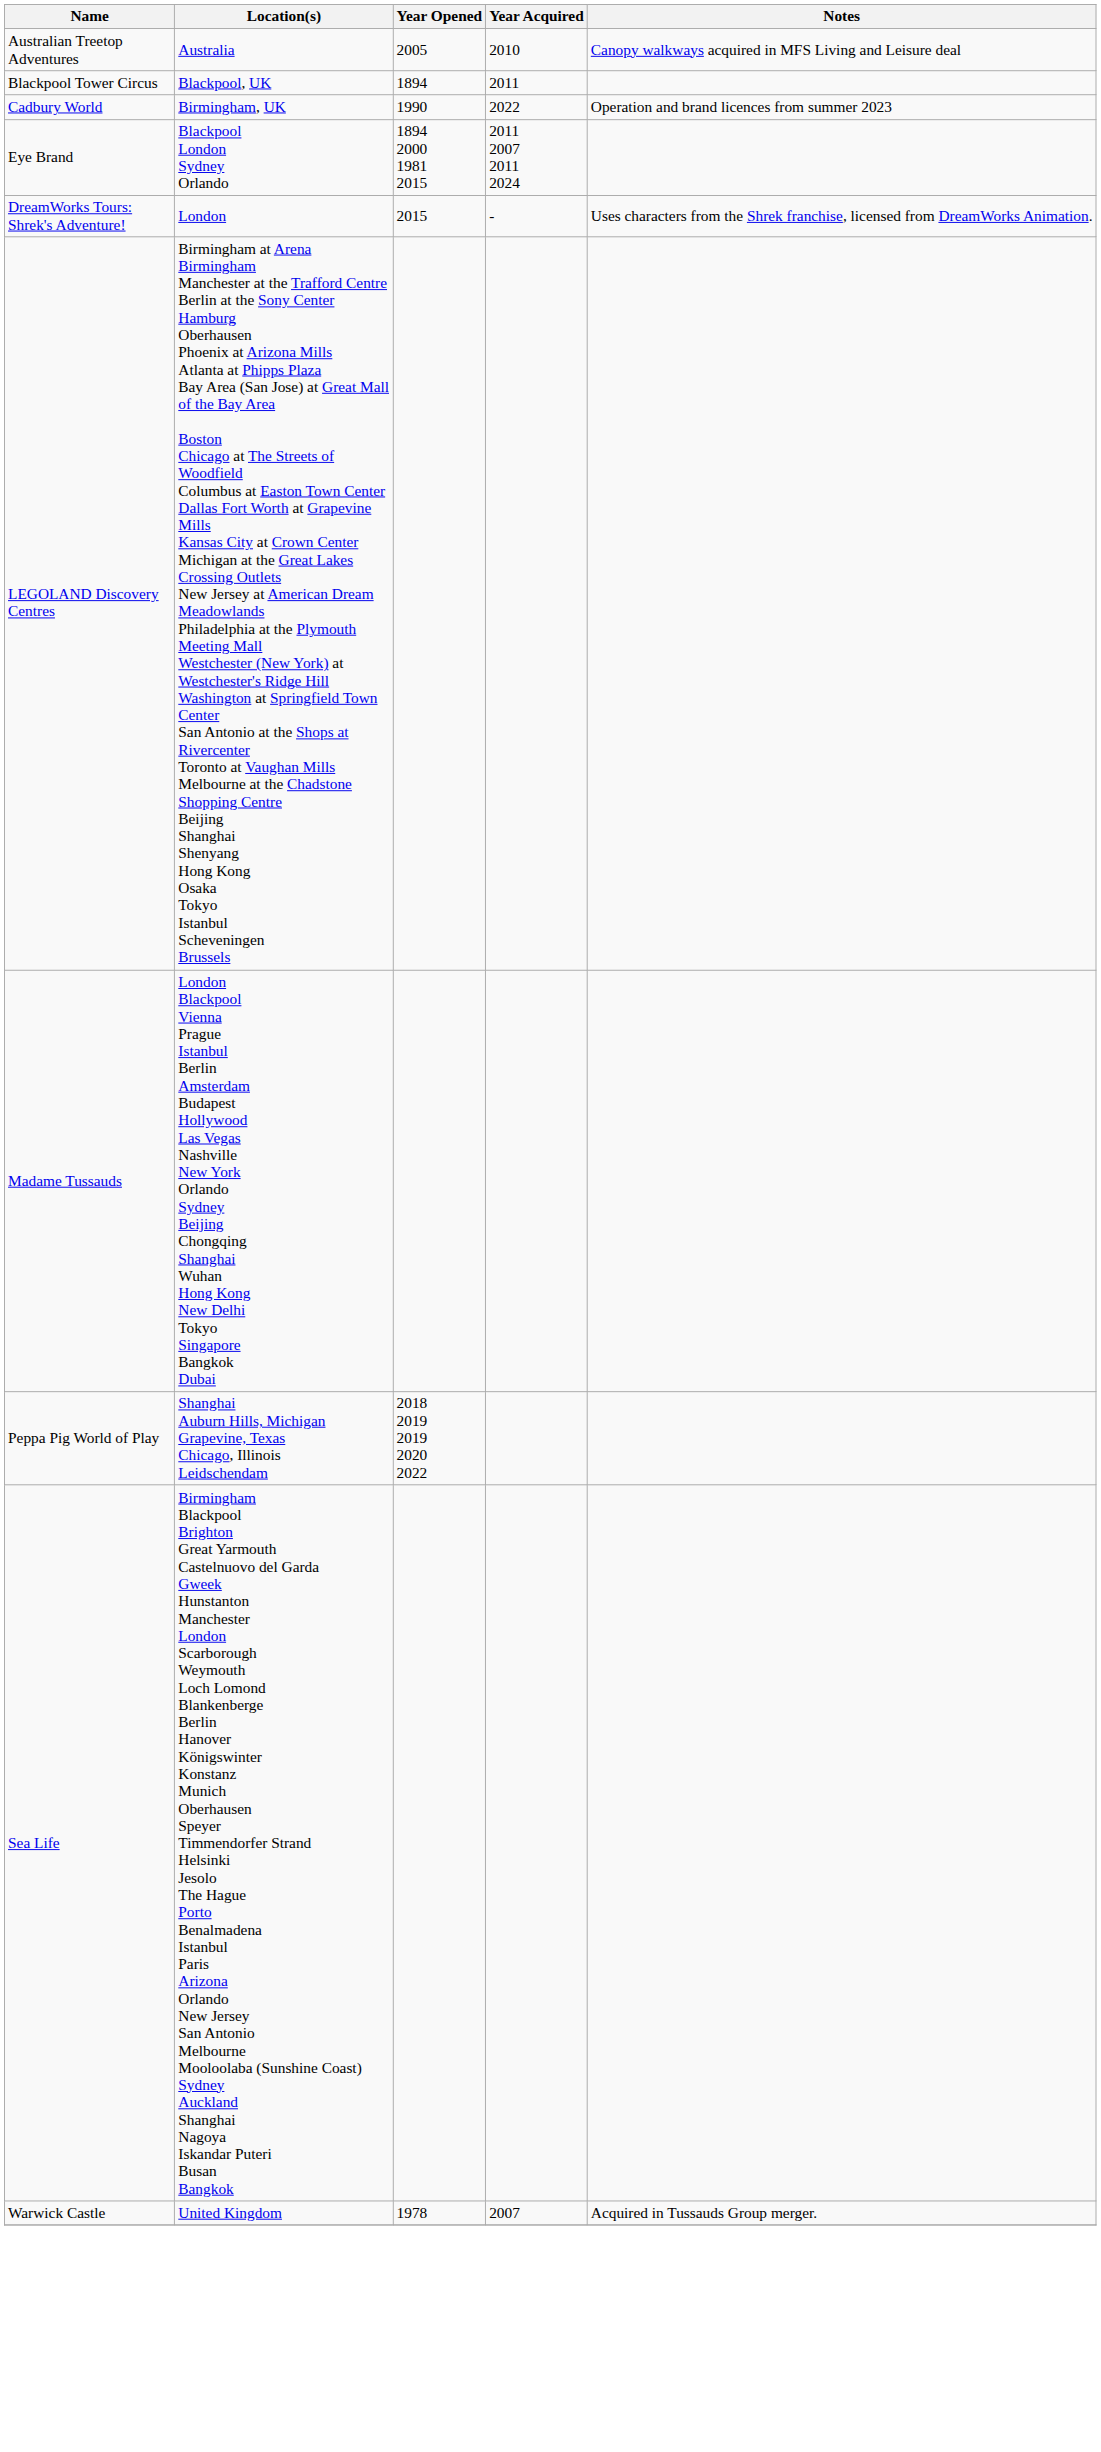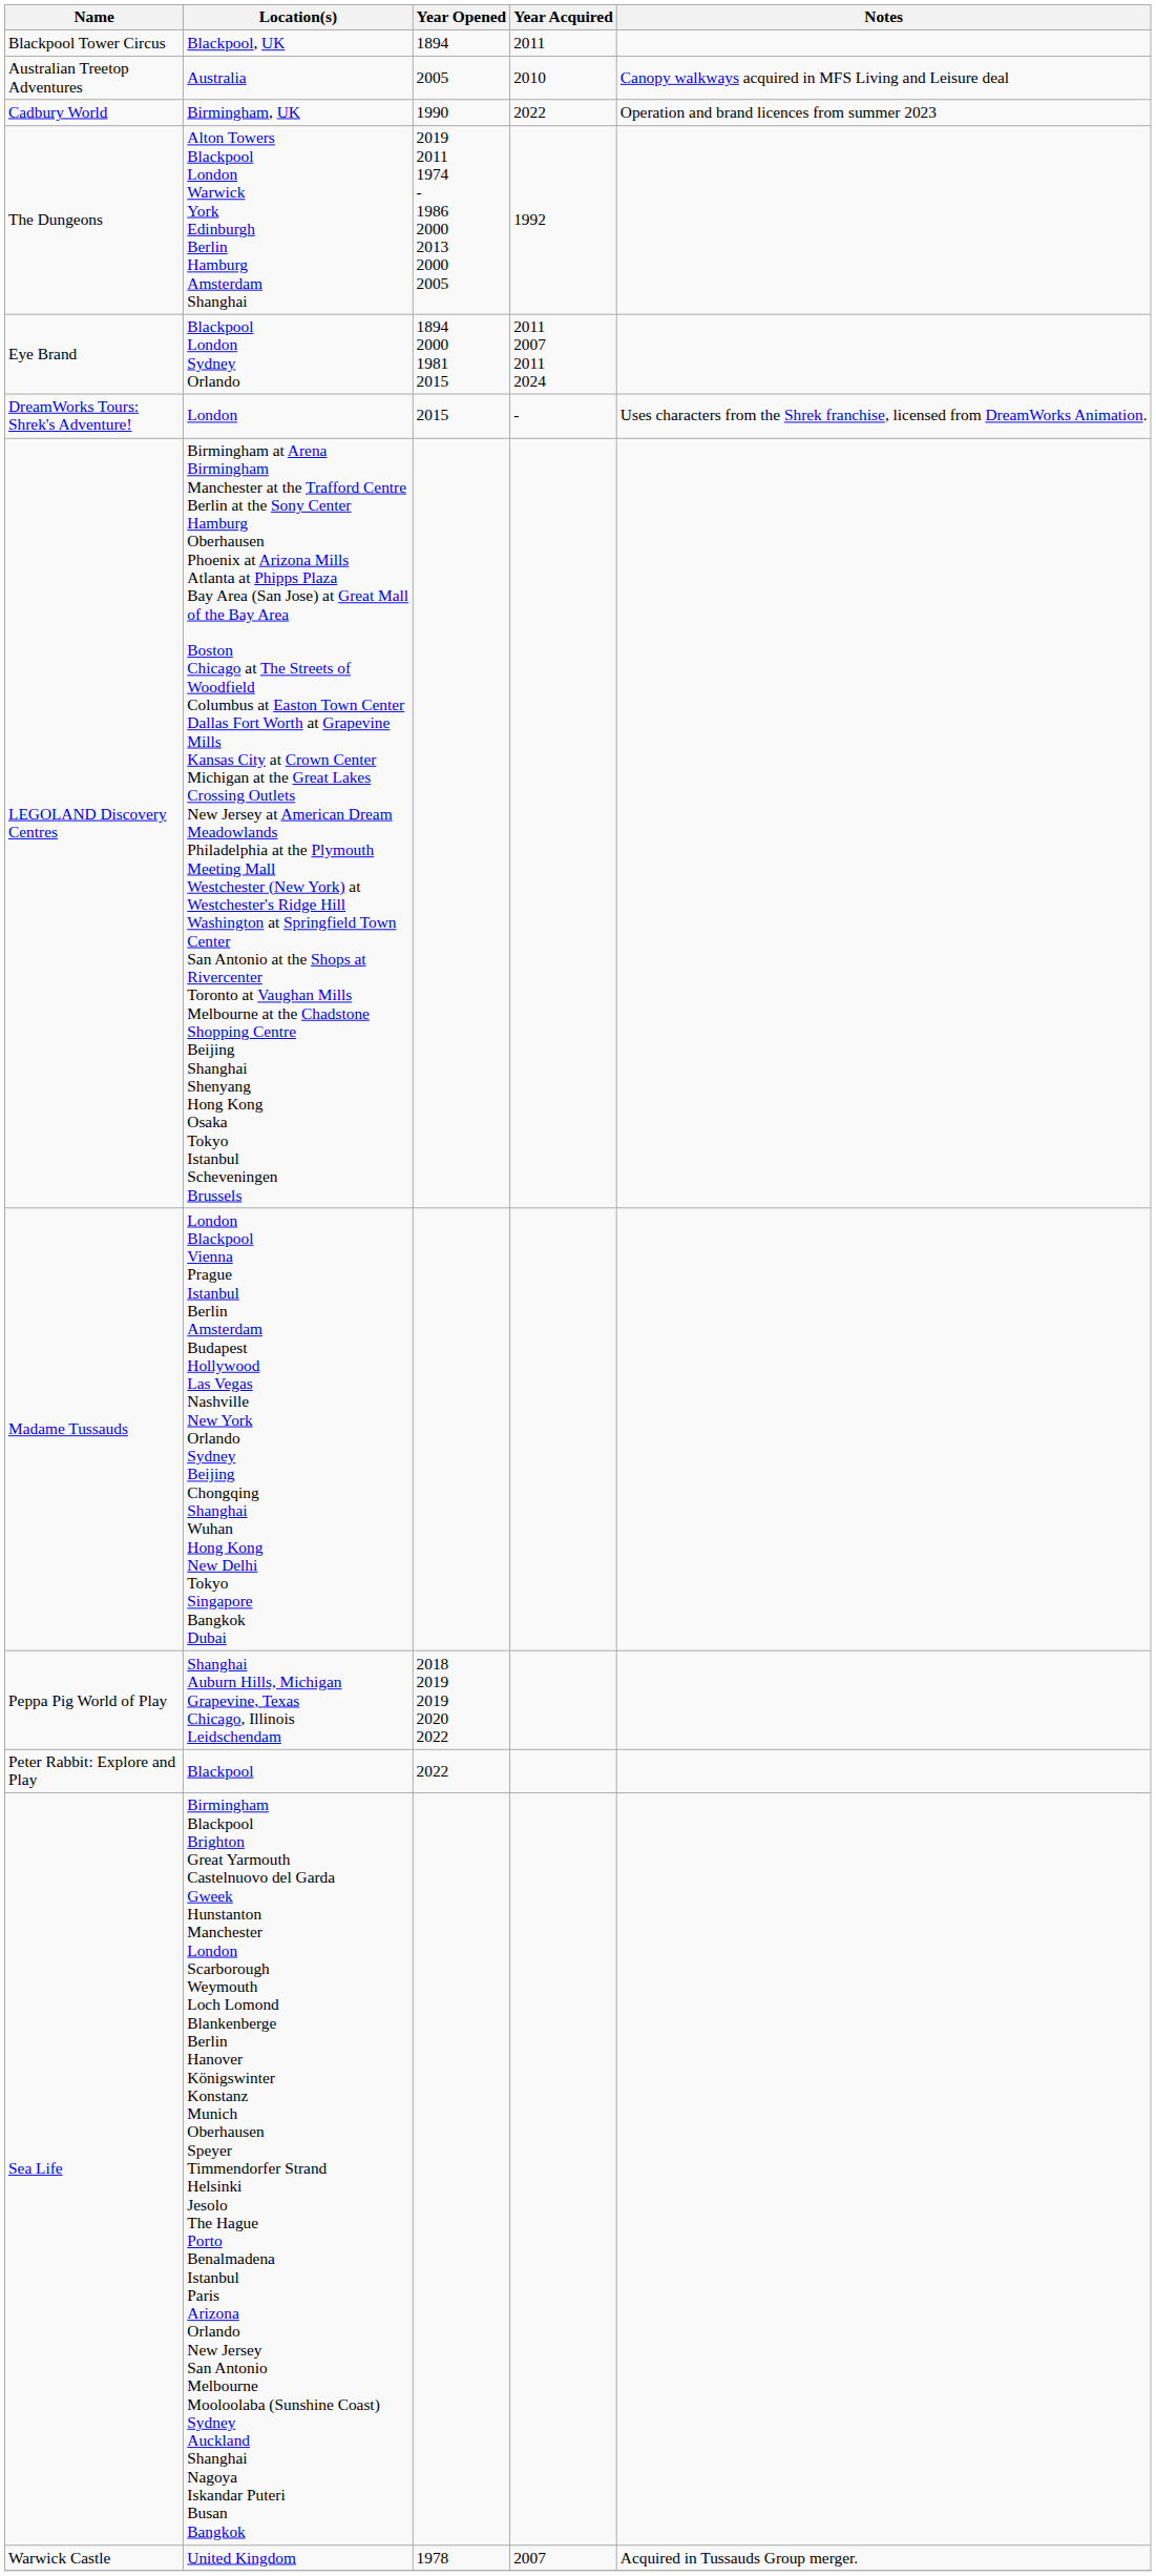 <table class="wikitable sortable">
 <tr>
 <th style="width:170px;">Name</th>
 <th style="width:220px;">Location(s)</th>
 <th>Year Opened</th>
 <th>Year Acquired</th>
 <th>Notes</th>
 </tr>
 <tr>
+<td Blackpool Tower>Blackpool Tower Circus</td>
+<td> <a href='#'>Blackpool</a>, <a href='#'>UK</a></td>
+<td>1894</td>
+<td>2011</td>
+<td></td>
+</tr>
+<tr>
 <td>Australian Treetop Adventures</td>
 <td> <a href='#'>Australia</a></td>
 <td>2005</td>
 <td>2010</td>
 <td><a href='#'>Canopy walkways</a> acquired in MFS Living and Leisure deal</td>
 </tr>
 <tr>
-<td Blackpool Tower>Blackpool Tower Circus</td>
-<td> <a href='#'>Blackpool</a>, <a href='#'>UK</a></td>
-<td>1894</td>
-<td>2011</td>
-<td></td>
-</tr>
-<tr>
 <td><a href='#'>Cadbury World</a></td>
 <td> <a href='#'>Birmingham</a>, <a href='#'>UK</a></td>
 <td>1990</td>
 <td>2022</td>
 <td>Operation and brand licences from summer 2023</td>
+</tr>
+<tr>
+<td>The Dungeons</td>
+<td> <a href='#'>Alton Towers</a><br> <a href='#'>Blackpool</a><br> <a href='#'>London</a><br> <a href='#'>Warwick</a><br> <a href='#'>York</a><br> <a href='#'>Edinburgh</a><br> <a href='#'>Berlin</a><br> <a href='#'>Hamburg</a><br> <a href='#'>Amsterdam</a><br> Shanghai</td>
+<td>2019<br>2011<br>1974<br>-<br>1986<br>2000<br>2013<br>2000<br>2005<br><br></td>
+<td>1992</td>
+<td></td>
 </tr>
 <tr>
 <td>Eye Brand</td>
 <td> <a href='#'>Blackpool</a><br> <a href='#'>London</a><br> <a href='#'>Sydney</a><br> Orlando</td>
 <td>1894<br>2000<br>1981<br>2015</td>
 <td>2011<br>2007<br>2011<br>2024</td>
 <td></td>
 </tr>
 <tr>
 <td><a href='#'>DreamWorks Tours: Shrek's Adventure!</a></td>
 <td> <a href='#'>London</a></td>
 <td>2015</td>
 <td>-</td>
 <td>Uses characters from the <a href='#'>Shrek franchise</a>, licensed from <a href='#'>DreamWorks Animation</a>.</td>
 </tr>
 <tr>
 <td><a href='#'>LEGOLAND Discovery Centres</a></td>
 <td> Birmingham at <a href='#'>Arena Birmingham</a><br> Manchester at the <a href='#'>Trafford Centre</a><br> Berlin at the <a href='#'>Sony Center</a><br> <a href='#'>Hamburg</a><br> Oberhausen<br> Phoenix at <a href='#'>Arizona Mills</a><br> Atlanta at <a href='#'>Phipps Plaza</a><br> Bay Area (San Jose) at <a href='#'>Great Mall of the Bay Area</a><br><br><a href='#'>Boston</a><br> <a href='#'>Chicago</a> at <a href='#'>The Streets of Woodfield</a><br>  Columbus at <a href='#'>Easton Town Center</a><br> <a href='#'>Dallas Fort Worth</a> at <a href='#'>Grapevine Mills</a><br> <a href='#'>Kansas City</a> at <a href='#'>Crown Center</a><br>  Michigan at the <a href='#'>Great Lakes Crossing Outlets</a><br> New Jersey at <a href='#'>American Dream Meadowlands</a><br>  Philadelphia at the <a href='#'>Plymouth Meeting Mall</a><br>  <a href='#'>Westchester (New York)</a> at <a href='#'>Westchester's Ridge Hill</a><br>  <a href='#'>Washington</a> at <a href='#'>Springfield Town Center</a><br>  San Antonio at the <a href='#'>Shops at Rivercenter</a><br>  Toronto at <a href='#'>Vaughan Mills</a><br>  Melbourne at the <a href='#'>Chadstone Shopping Centre</a><br>  Beijing<br>  Shanghai<br>  Shenyang<br> Hong Kong<br> Osaka<br> Tokyo<br>  Istanbul<br>  Scheveningen<br>  <a href='#'>Brussels</a></td>
 <td></td>
 <td></td>
 <td></td>
 </tr>
 <tr>
 <td><a href='#'>Madame Tussauds</a></td>
 <td> <a href='#'>London</a><br> <a href='#'>Blackpool</a><br> <a href='#'>Vienna</a><br> Prague<br> <a href='#'>Istanbul</a><br> Berlin<br> <a href='#'>Amsterdam</a><br> Budapest<br> <a href='#'>Hollywood</a><br> <a href='#'>Las Vegas</a><br> Nashville<br> <a href='#'>New York</a><br> Orlando<br> <a href='#'>Sydney</a><br> <a href='#'>Beijing</a><br>  Chongqing<br>  <a href='#'>Shanghai</a><br>  Wuhan<br> <a href='#'>Hong Kong</a><br> <a href='#'>New Delhi</a><br> Tokyo<br>  <a href='#'>Singapore</a><br> Bangkok<br> <a href='#'>Dubai</a></td>
 <td></td>
 <td></td>
 <td></td>
 </tr>
 <tr>
 <td>Peppa Pig World of Play</td>
 <td> <a href='#'>Shanghai</a><br> <a href='#'>Auburn Hills, Michigan</a><br> <a href='#'>Grapevine, Texas</a><br> <a href='#'>Chicago</a>, Illinois<br> <a href='#'>Leidschendam</a></td>
 <td>2018<br>2019<br>2019<br>2020<br>2022</td>
 <td></td>
 <td></td>
 </tr>
 <tr>
+<td>Peter Rabbit: Explore and Play</td>
+<td> <a href='#'>Blackpool</a></td>
+<td>2022</td>
+<td></td>
+<td></td>
+</tr>
+<tr>
 <td><a href='#'>Sea Life</a></td>
 <td> <a href='#'>Birmingham</a><br> Blackpool<br> <a href='#'>Brighton</a><br> Great Yarmouth<br> Castelnuovo del Garda<br>  <a href='#'>Gweek</a><br> Hunstanton<br> Manchester<br> <a href='#'>London</a><br> Scarborough<br> Weymouth<br> Loch Lomond<br> Blankenberge<br> Berlin<br> Hanover<br> Königswinter<br> Konstanz <br> Munich<br> Oberhausen<br> Speyer<br> Timmendorfer Strand<br> Helsinki<br> Jesolo<br> The Hague<br> <a href='#'>Porto</a><br> Benalmadena<br> Istanbul<br> Paris<br> <a href='#'>Arizona</a><br> Orlando<br> New Jersey<br> San Antonio<br> Melbourne<br> Mooloolaba (Sunshine Coast)<br> <a href='#'>Sydney</a><br> <a href='#'>Auckland</a><br> Shanghai<br> Nagoya<br> Iskandar Puteri<br> Busan<br> <a href='#'>Bangkok</a></td>
 <td></td>
 <td></td>
 <td></td>
 </tr>
 <tr>
 <td>Warwick Castle</td>
 <td> <a href='#'>United Kingdom</a></td>
 <td>1978</td>
 <td>2007</td>
 <td>Acquired in Tussauds Group merger.</td>
 </tr>
 <tr>
 </tr>
 </table>
